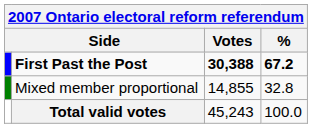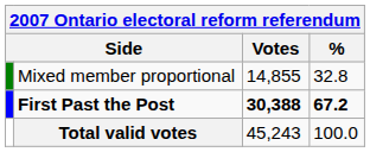 <table class="wikitable" style="font-size: 95%; clear:both">
 <tr style="background-color:#E9E9E9">
 <th colspan=4><a href='#'>2007 Ontario electoral reform referendum</a></th>
 </tr>
 <tr style="background-color:#E9E9E9">
 <th colspan=2 style="width: 130px">Side</th>
 <th style="width: 50px">Votes</th>
 <th style="width: 40px">%</th>
 </tr>
 <tr>
+<td bgcolor="green"></td>
+<td>Mixed member proportional</td>
+<td>14,855</td>
+<td>32.8</td>
+</tr>
+<tr>
 <td bgcolor="blue"></td>
 <td><strong>First Past the Post</strong></td>
 <td><strong>30,388</strong></td>
 <td><strong>67.2</strong></td>
-</tr>
-<tr>
-<td bgcolor="green"></td>
-<td>Mixed member proportional</td>
-<td>14,855</td>
-<td>32.8</td>
 </tr>
 <tr>
 <td bgcolor="white"></td>
 <th>Total valid votes</th>
 <td>45,243</td>
 <td>100.0</td>
 </tr>
 </table>
